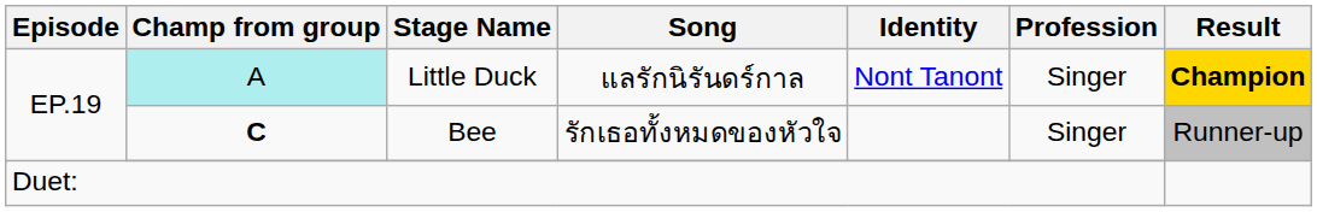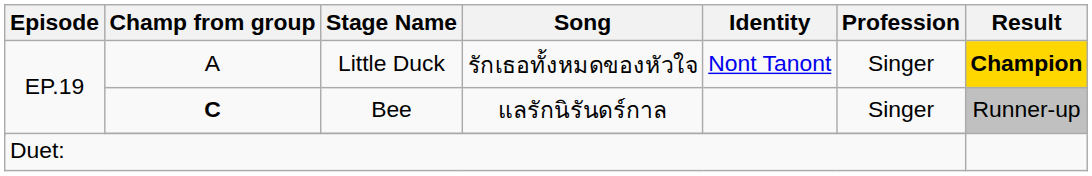 <table class="wikitable">
 <tr>
 <th>Episode</th>
 <th>Champ from group</th>
 <th>Stage Name</th>
 <th>Song</th>
 <th>Identity</th>
 <th>Profession</th>
 <th>Result</th>
 </tr>
 <tr>
 <td rowspan="3" align="center">EP.19</td>
-<td align="center" style="background: paleturquoise;">A</td>
+<td align="center">A</td>
 <td align="center">Little Duck</td>
-<td align="center">แลรักนิรันดร์กาล</td>
+<td align="center">รักเธอทั้งหมดของหัวใจ</td>
 <td align="center"><a href='#'>Nont Tanont</a></td>
 <td align="center">Singer</td>
 <td style="background:gold;" align="center"><strong>Champion</strong></td>
 </tr>
 <tr>
 <td align="center"><strong>C</strong></td>
 <td align="center">Bee</td>
-<td align="center">รักเธอทั้งหมดของหัวใจ</td>
+<td align="center">แลรักนิรันดร์กาล</td>
 <td align="center"></td>
 <td align="center">Singer</td>
 <td style="background:silver;" align="center">Runner-up</td>
 </tr>
 <tr>
 </tr>
 <tr>
 <td colspan="6">Duet: </td>
 </tr>
 </table>
